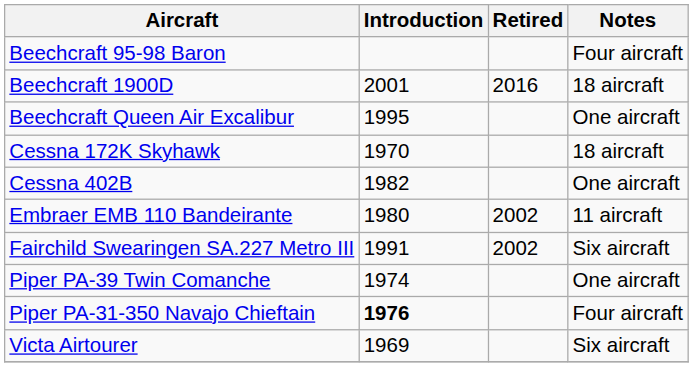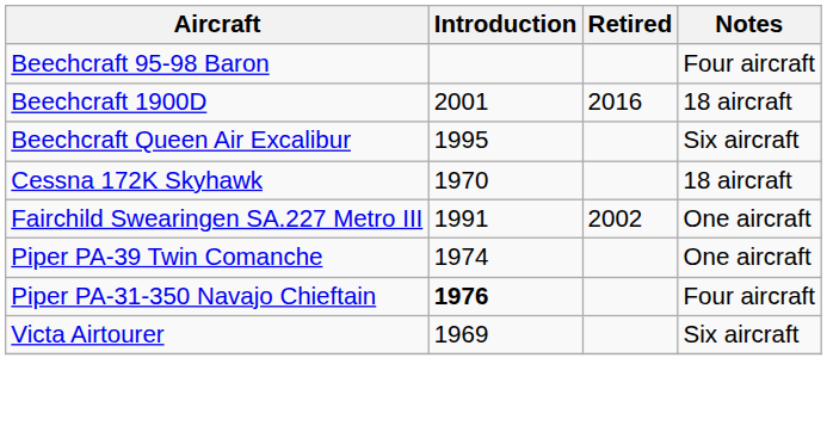 <table class="wikitable sortable">
 <tr>
 <th>Aircraft</th>
 <th>Introduction</th>
 <th>Retired</th>
 <th>Notes</th>
 </tr>
 <tr>
 <td><a href='#'>Beechcraft 95-98 Baron</a></td>
 <td></td>
 <td></td>
 <td>Four aircraft</td>
 </tr>
 <tr>
 <td><a href='#'>Beechcraft 1900D</a></td>
 <td>2001</td>
 <td>2016</td>
 <td>18 aircraft</td>
 </tr>
 <tr>
 <td><a href='#'>Beechcraft Queen Air Excalibur</a></td>
 <td>1995</td>
 <td></td>
-<td>One aircraft</td>
+<td>Six aircraft</td>
 </tr>
 <tr>
 <td><a href='#'>Cessna 172K Skyhawk</a></td>
 <td>1970</td>
 <td></td>
 <td>18 aircraft</td>
 </tr>
 <tr>
-<td><a href='#'>Cessna 402B</a></td>
-<td>1982</td>
-<td></td>
-<td>One aircraft</td>
-</tr>
-<tr>
-<td><a href='#'>Embraer EMB 110 Bandeirante</a></td>
-<td>1980</td>
-<td>2002</td>
-<td>11 aircraft</td>
-</tr>
-<tr>
 <td><a href='#'>Fairchild Swearingen SA.227 Metro III</a></td>
 <td>1991</td>
 <td>2002</td>
-<td>Six aircraft</td>
+<td>One aircraft</td>
 </tr>
 <tr>
 <td><a href='#'>Piper PA-39 Twin Comanche</a></td>
 <td>1974</td>
 <td></td>
 <td>One aircraft</td>
 </tr>
 <tr>
 <td><a href='#'>Piper PA-31-350 Navajo Chieftain</a></td>
 <td><strong>1976</strong></td>
 <td></td>
 <td>Four aircraft</td>
 </tr>
 <tr>
 <td><a href='#'>Victa Airtourer</a></td>
 <td>1969</td>
 <td></td>
 <td>Six aircraft</td>
 </tr>
 <tr>
 </tr>
 </table>
